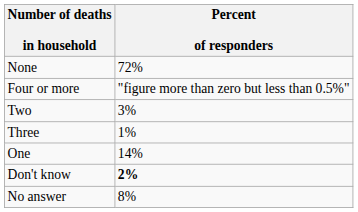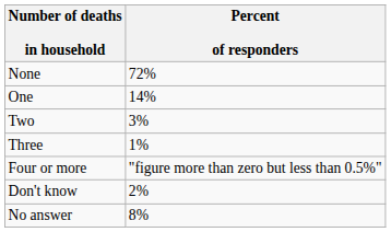 <table class="wikitable" border=1>
 <tr>
 <th>Number of deaths<br><br>in household</th>
 <th>Percent<br><br>of responders</th>
 </tr>
 <tr>
 <td>None</td>
 <td>72%</td>
 </tr>
 <tr>
-<td>Four or more</td>
-<td>"figure more than zero but less than 0.5%"</td>
+<td>One</td>
+<td>14%</td>
 </tr>
 <tr>
 <td>Two</td>
 <td>3%</td>
 </tr>
 <tr>
 <td>Three</td>
 <td>1%</td>
 </tr>
 <tr>
-<td>One</td>
-<td>14%</td>
+<td>Four or more</td>
+<td>"figure more than zero but less than 0.5%"</td>
 </tr>
 <tr>
 <td>Don't know</td>
-<td><strong>2%</strong></td>
+<td>2%</td>
 </tr>
 <tr>
 <td>No answer</td>
 <td>8%</td>
 </tr>
 </table>
